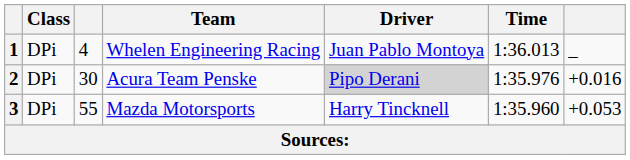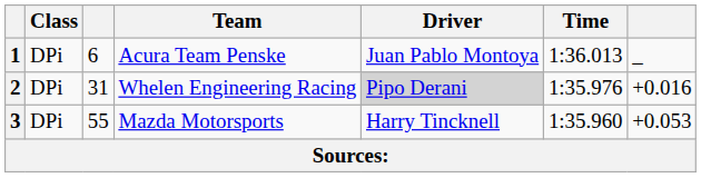 <table class="wikitable">
 <tr>
 <th scope="col"></th>
 <th scope="col">Class</th>
 <th scope="col"></th>
 <th scope="col">Team</th>
 <th scope="col">Driver</th>
 <th scope="col">Time</th>
 <th scope="col"></th>
 </tr>
 <tr>
 <th scope="row">1</th>
 <td>DPi</td>
-<td>4</td>
-<td><a href='#'>Whelen Engineering Racing</a></td>
+<td>6</td>
+<td><a href='#'>Acura Team Penske</a></td>
 <td><a href='#'>Juan Pablo Montoya</a></td>
 <td>1:36.013</td>
 <td>_</td>
 </tr>
 <tr>
 <th scope="row">2</th>
 <td>DPi</td>
-<td>30</td>
-<td><a href='#'>Acura Team Penske</a></td>
+<td>31</td>
+<td><a href='#'>Whelen Engineering Racing</a></td>
 <td style="background: lightgrey;"><a href='#'>Pipo Derani</a></td>
 <td>1:35.976</td>
 <td>+0.016</td>
 </tr>
 <tr>
 <th scope="row">3</th>
 <td>DPi</td>
 <td>55</td>
 <td><a href='#'>Mazda Motorsports</a></td>
 <td><a href='#'>Harry Tincknell</a></td>
 <td>1:35.960</td>
 <td>+0.053</td>
 </tr>
 <tr>
 <th colspan="7">Sources:</th>
 </tr>
 </table>
